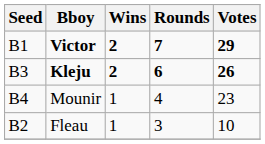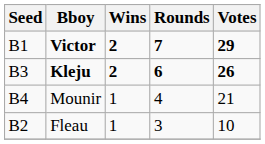 <table class="wikitable">
 <tr>
 <th>Seed</th>
 <th>Bboy</th>
 <th>Wins</th>
 <th>Rounds</th>
 <th>Votes</th>
 </tr>
 <tr>
 <td>B1</td>
 <td> <strong>Victor</strong></td>
 <td><strong>2</strong></td>
 <td><strong>7</strong></td>
 <td><strong>29</strong></td>
 </tr>
 <tr>
 <td>B3</td>
 <td> <strong>Kleju</strong></td>
 <td><strong>2</strong></td>
 <td><strong>6</strong></td>
 <td><strong>26</strong></td>
 </tr>
 <tr>
 <td>B4</td>
 <td> Mounir</td>
 <td>1</td>
 <td>4</td>
-<td>23</td>
+<td>21</td>
 </tr>
 <tr>
 <td>B2</td>
 <td> Fleau</td>
 <td>1</td>
 <td>3</td>
 <td>10</td>
 </tr>
 <tr>
 </tr>
 </table>
